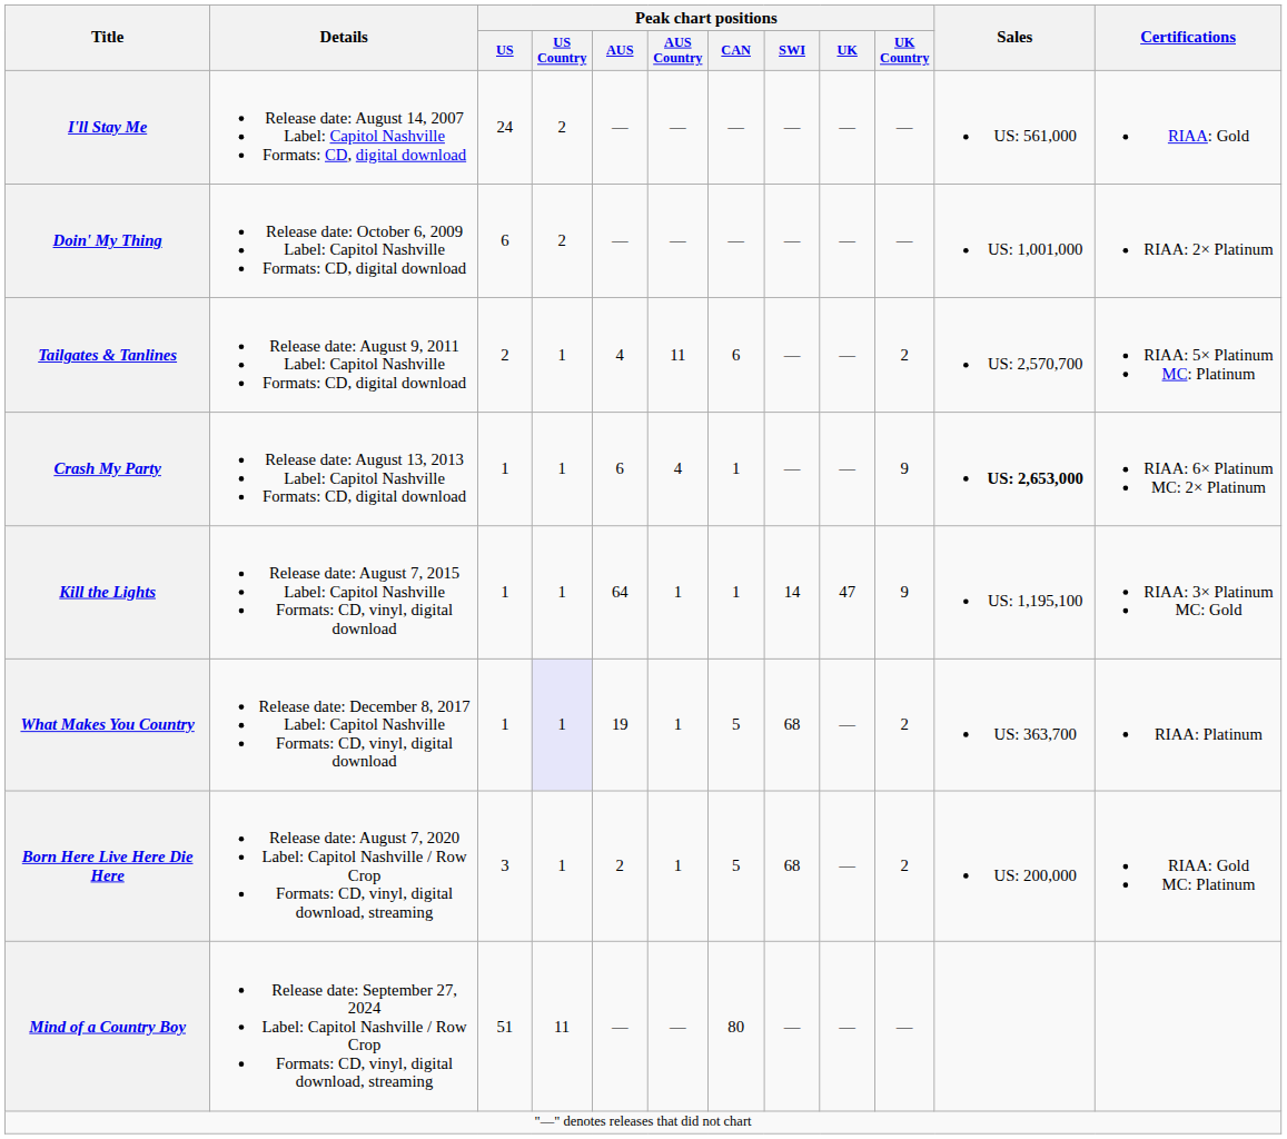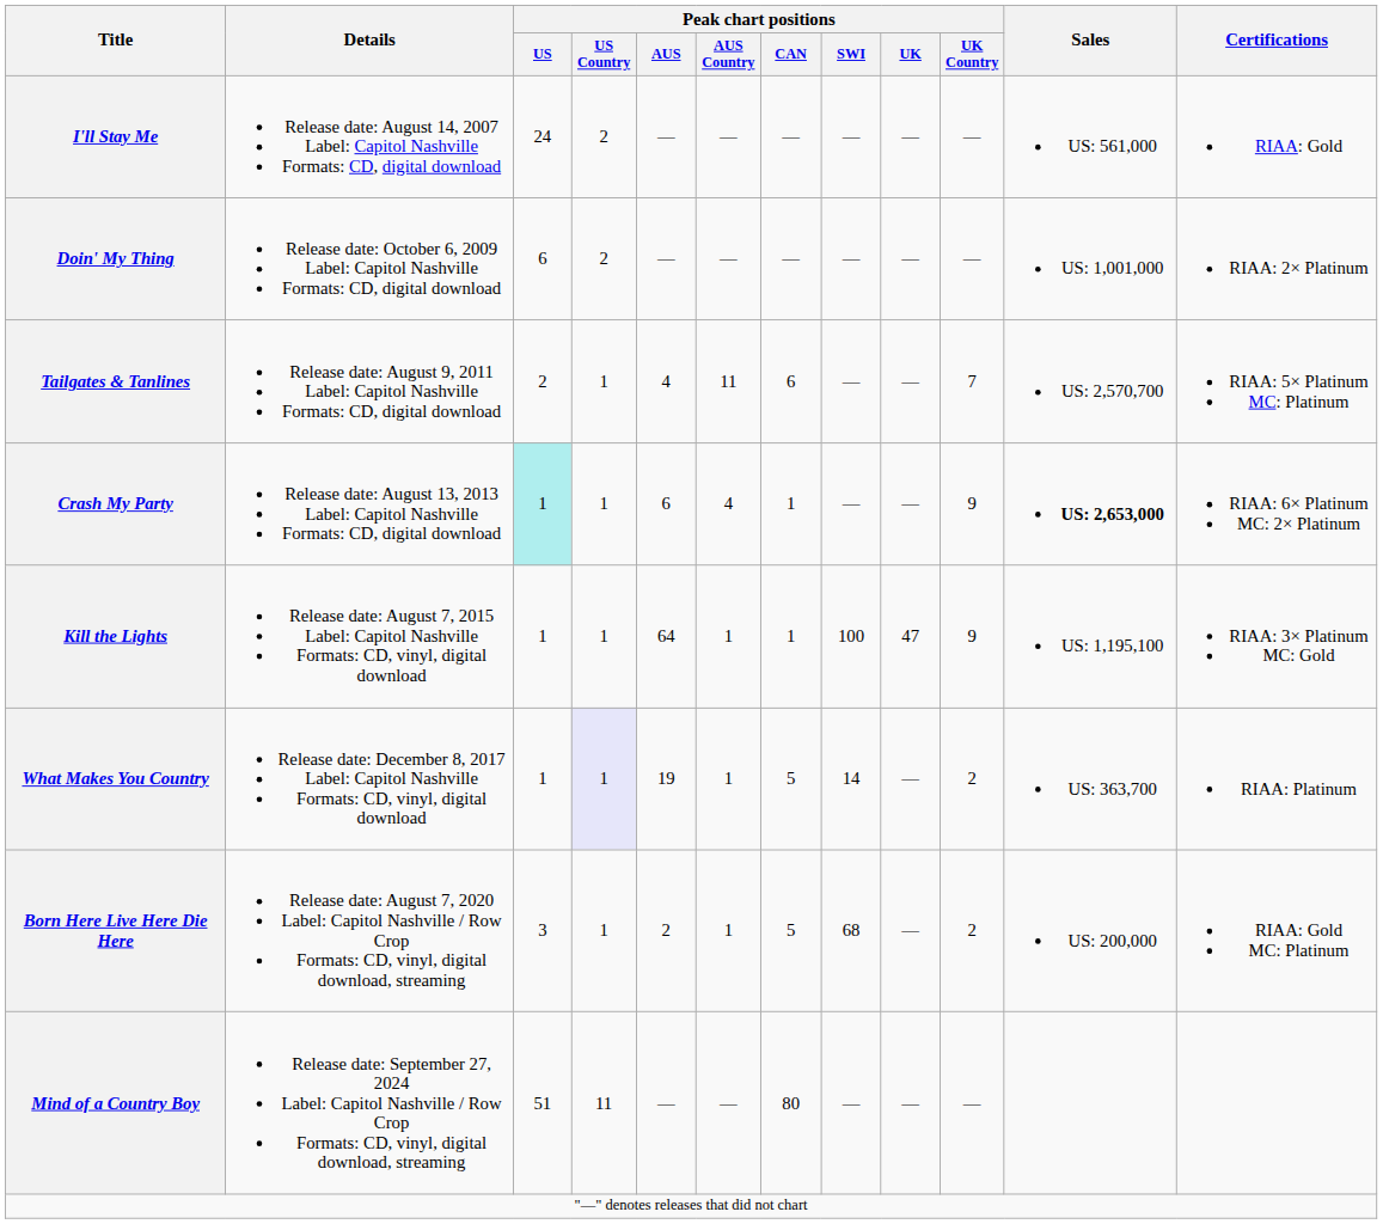 <table class="wikitable plainrowheaders" style="text-align:center;">
 <tr>
 <th scope="col" rowspan="2" style="width:14em;">Title</th>
 <th scope="col" rowspan="2" style="width:18em;">Details</th>
 <th scope="col" colspan="8">Peak chart positions</th>
 <th scope="col" rowspan="2" style="width:10em;">Sales</th>
 <th scope="col" rowspan="2" style="width:12em;"><a href='#'>Certifications</a></th>
 </tr>
 <tr style="font-size:smaller;">
 <th scope="col" style="width:4em;"><a href='#'>US</a><br></th>
 <th scope="col" style="width:4em;"><a href='#'>US Country</a><br></th>
 <th scope="col" style="width:4em;"><a href='#'>AUS</a><br></th>
 <th scope="col" style="width:4em;"><a href='#'>AUS Country</a></th>
 <th scope="col" style="width:4em;"><a href='#'>CAN</a><br></th>
 <th scope="col" style="width:4em;"><a href='#'>SWI</a><br></th>
 <th scope="col" style="width:4em;"><a href='#'>UK</a><br></th>
 <th scope="col" style="width:4em;"><a href='#'>UK Country</a><br></th>
 </tr>
 <tr>
 <th scope="row"><em><a href='#'>I'll Stay Me</a></em></th>
 <td><br><ul><li>Release date: August 14, 2007</li><li>Label: <a href='#'>Capitol Nashville</a></li><li>Formats: <a href='#'>CD</a>, <a href='#'>digital download</a></li></ul></td>
 <td>24</td>
 <td>2</td>
 <td>—</td>
 <td>—</td>
 <td>—</td>
 <td>—</td>
 <td>—</td>
 <td>—</td>
 <td><br><ul><li>US: 561,000</li></ul></td>
 <td><br><ul><li><a href='#'>RIAA</a>: Gold</li></ul></td>
 </tr>
 <tr>
 <th scope="row"><em><a href='#'>Doin' My Thing</a></em></th>
 <td><br><ul><li>Release date: October 6, 2009</li><li>Label: Capitol Nashville</li><li>Formats: CD, digital download</li></ul></td>
 <td>6</td>
 <td>2</td>
 <td>—</td>
 <td>—</td>
 <td>—</td>
 <td>—</td>
 <td>—</td>
 <td>—</td>
 <td><br><ul><li>US: 1,001,000</li></ul></td>
 <td><br><ul><li>RIAA: 2× Platinum</li></ul></td>
 </tr>
 <tr>
 <th scope="row"><em><a href='#'>Tailgates & Tanlines</a></em></th>
 <td><br><ul><li>Release date: August 9, 2011</li><li>Label: Capitol Nashville</li><li>Formats: CD, digital download</li></ul></td>
 <td>2</td>
 <td>1</td>
 <td>4</td>
 <td>11</td>
 <td>6</td>
 <td>—</td>
 <td>—</td>
-<td>2</td>
+<td>7</td>
 <td><br><ul><li>US: 2,570,700</li></ul></td>
 <td><br><ul><li>RIAA: 5× Platinum</li><li><a href='#'>MC</a>: Platinum</li></ul></td>
 </tr>
 <tr>
 <th scope="row"><em><a href='#'>Crash My Party</a></em></th>
 <td><br><ul><li>Release date: August 13, 2013</li><li>Label: Capitol Nashville</li><li>Formats: CD, digital download</li></ul></td>
-<td>1</td>
+<td style="background: paleturquoise;">1</td>
 <td>1</td>
 <td>6</td>
 <td>4</td>
 <td>1</td>
 <td>—</td>
 <td>—</td>
 <td>9</td>
 <td><strong><br><ul><li>US: 2,653,000</li></ul></strong></td>
 <td><br><ul><li>RIAA: 6× Platinum</li><li>MC: 2× Platinum</li></ul></td>
 </tr>
 <tr>
 <th scope="row"><em><a href='#'>Kill the Lights</a></em></th>
 <td><br><ul><li>Release date: August 7, 2015</li><li>Label: Capitol Nashville</li><li>Formats: CD, vinyl, digital download</li></ul></td>
 <td>1</td>
 <td>1</td>
 <td>64</td>
 <td>1</td>
 <td>1</td>
-<td>14</td>
+<td>100</td>
 <td>47</td>
 <td>9</td>
 <td><br><ul><li>US: 1,195,100</li></ul></td>
 <td><br><ul><li>RIAA: 3× Platinum</li><li>MC: Gold</li></ul></td>
 </tr>
 <tr>
 <th scope="row"><em><a href='#'>What Makes You Country</a></em></th>
 <td><br><ul><li>Release date: December 8, 2017</li><li>Label: Capitol Nashville</li><li>Formats: CD, vinyl, digital download</li></ul></td>
 <td>1</td>
 <td style="background: lavender;">1</td>
 <td>19</td>
 <td>1<br></td>
 <td>5</td>
-<td>68</td>
+<td>14</td>
 <td>—</td>
 <td>2</td>
 <td><br><ul><li>US: 363,700</li></ul></td>
 <td><br><ul><li>RIAA: Platinum</li></ul></td>
 </tr>
 <tr>
 <th scope="row"><em><a href='#'>Born Here Live Here Die Here</a></em></th>
 <td><br><ul><li>Release date: August 7, 2020</li><li>Label: Capitol Nashville / Row Crop</li><li>Formats: CD, vinyl, digital download, streaming</li></ul></td>
 <td>3</td>
 <td>1</td>
 <td>2</td>
 <td>1</td>
 <td>5</td>
 <td>68</td>
 <td>—</td>
 <td>2</td>
 <td><br><ul><li>US: 200,000</li></ul></td>
 <td><br><ul><li>RIAA: Gold</li><li>MC: Platinum</li></ul></td>
 </tr>
 <tr>
 <th scope="row"><em><a href='#'>Mind of a Country Boy</a></em></th>
 <td><br><ul><li>Release date: September 27, 2024</li><li>Label: Capitol Nashville / Row Crop</li><li>Formats: CD, vinyl, digital download, streaming</li></ul></td>
 <td>51</td>
 <td>11</td>
 <td>—</td>
 <td>—</td>
 <td>80</td>
 <td>—</td>
 <td>—</td>
 <td>—</td>
 <td></td>
 <td></td>
 </tr>
 <tr>
 <td colspan="12" style="font-size:85%">"—" denotes releases that did not chart</td>
 </tr>
 </table>
